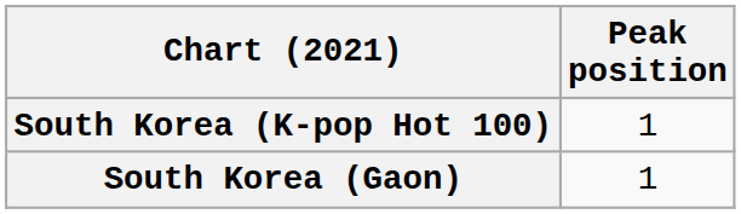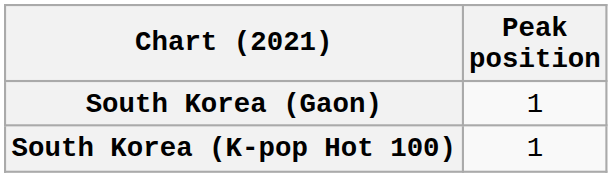 <table class="wikitable sortable plainrowheaders" style="text-align:center">
 <tr>
 <th>Chart (2021)</th>
 <th>Peak<br>position</th>
 </tr>
 <tr>
+<th scope="row">South Korea (Gaon)</th>
+<td style="text-align: center;">1</td>
+</tr>
+<tr>
 <th scope="row">South Korea (K-pop Hot 100)</th>
 <td style="text-align: center;">1</td>
 </tr>
-<tr>
-<th scope="row">South Korea (Gaon)</th>
-<td style="text-align: center;">1</td>
-</tr>
 </table>
